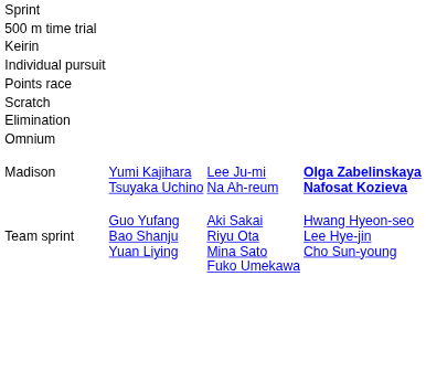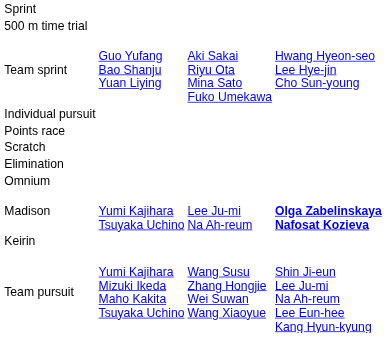 <table>
 <tr>
 <td>Sprint</td>
 <td></td>
 <td></td>
 <td></td>
 </tr>
 <tr>
 <td>500 m time trial</td>
 <td></td>
 <td></td>
 <td></td>
 </tr>
 <tr>
-<td>Keirin</td>
-<td></td>
-<td></td>
-<td></td>
+<td>Team sprint</td>
+<td valign=top><br><a href='#'>Guo Yufang</a><br><a href='#'>Bao Shanju</a><br><a href='#'>Yuan Liying</a></td>
+<td><br><a href='#'>Aki Sakai</a><br><a href='#'>Riyu Ota</a><br><a href='#'>Mina Sato</a><br><a href='#'>Fuko Umekawa</a></td>
+<td valign=top><br><a href='#'>Hwang Hyeon-seo</a><br><a href='#'>Lee Hye-jin</a><br><a href='#'>Cho Sun-young</a></td>
 </tr>
 <tr>
 <td>Individual pursuit</td>
 <td></td>
 <td></td>
 <td></td>
 </tr>
 <tr>
 <td>Points race</td>
 <td></td>
 <td></td>
 <td></td>
 </tr>
 <tr>
 <td>Scratch</td>
 <td></td>
 <td></td>
 <td></td>
 </tr>
 <tr>
 <td>Elimination</td>
 <td></td>
 <td></td>
 <td></td>
 </tr>
 <tr>
 <td>Omnium</td>
 <td></td>
 <td></td>
 <td></td>
 </tr>
 <tr>
 <td>Madison</td>
 <td><br><a href='#'>Yumi Kajihara</a><br><a href='#'>Tsuyaka Uchino</a></td>
 <td><br><a href='#'>Lee Ju-mi</a><br><a href='#'>Na Ah-reum</a></td>
 <td><strong><br><a href='#'>Olga Zabelinskaya</a><br><a href='#'>Nafosat Kozieva</a></strong></td>
 </tr>
 <tr>
-<td>Team sprint</td>
-<td valign=top><br><a href='#'>Guo Yufang</a><br><a href='#'>Bao Shanju</a><br><a href='#'>Yuan Liying</a></td>
-<td><br><a href='#'>Aki Sakai</a><br><a href='#'>Riyu Ota</a><br><a href='#'>Mina Sato</a><br><a href='#'>Fuko Umekawa</a></td>
-<td valign=top><br><a href='#'>Hwang Hyeon-seo</a><br><a href='#'>Lee Hye-jin</a><br><a href='#'>Cho Sun-young</a></td>
+<td>Keirin</td>
+<td></td>
+<td></td>
+<td></td>
+</tr>
+<tr>
+<td>Team pursuit</td>
+<td valign=top><br><a href='#'>Yumi Kajihara</a><br><a href='#'>Mizuki Ikeda</a><br><a href='#'>Maho Kakita</a><br><a href='#'>Tsuyaka Uchino</a></td>
+<td valign=top><br><a href='#'>Wang Susu</a><br><a href='#'>Zhang Hongjie</a><br><a href='#'>Wei Suwan</a><br><a href='#'>Wang Xiaoyue</a></td>
+<td><br><a href='#'>Shin Ji-eun</a><br><a href='#'>Lee Ju-mi</a><br><a href='#'>Na Ah-reum</a><br><a href='#'>Lee Eun-hee</a><br><a href='#'>Kang Hyun-kyung</a></td>
 </tr>
 </table>
